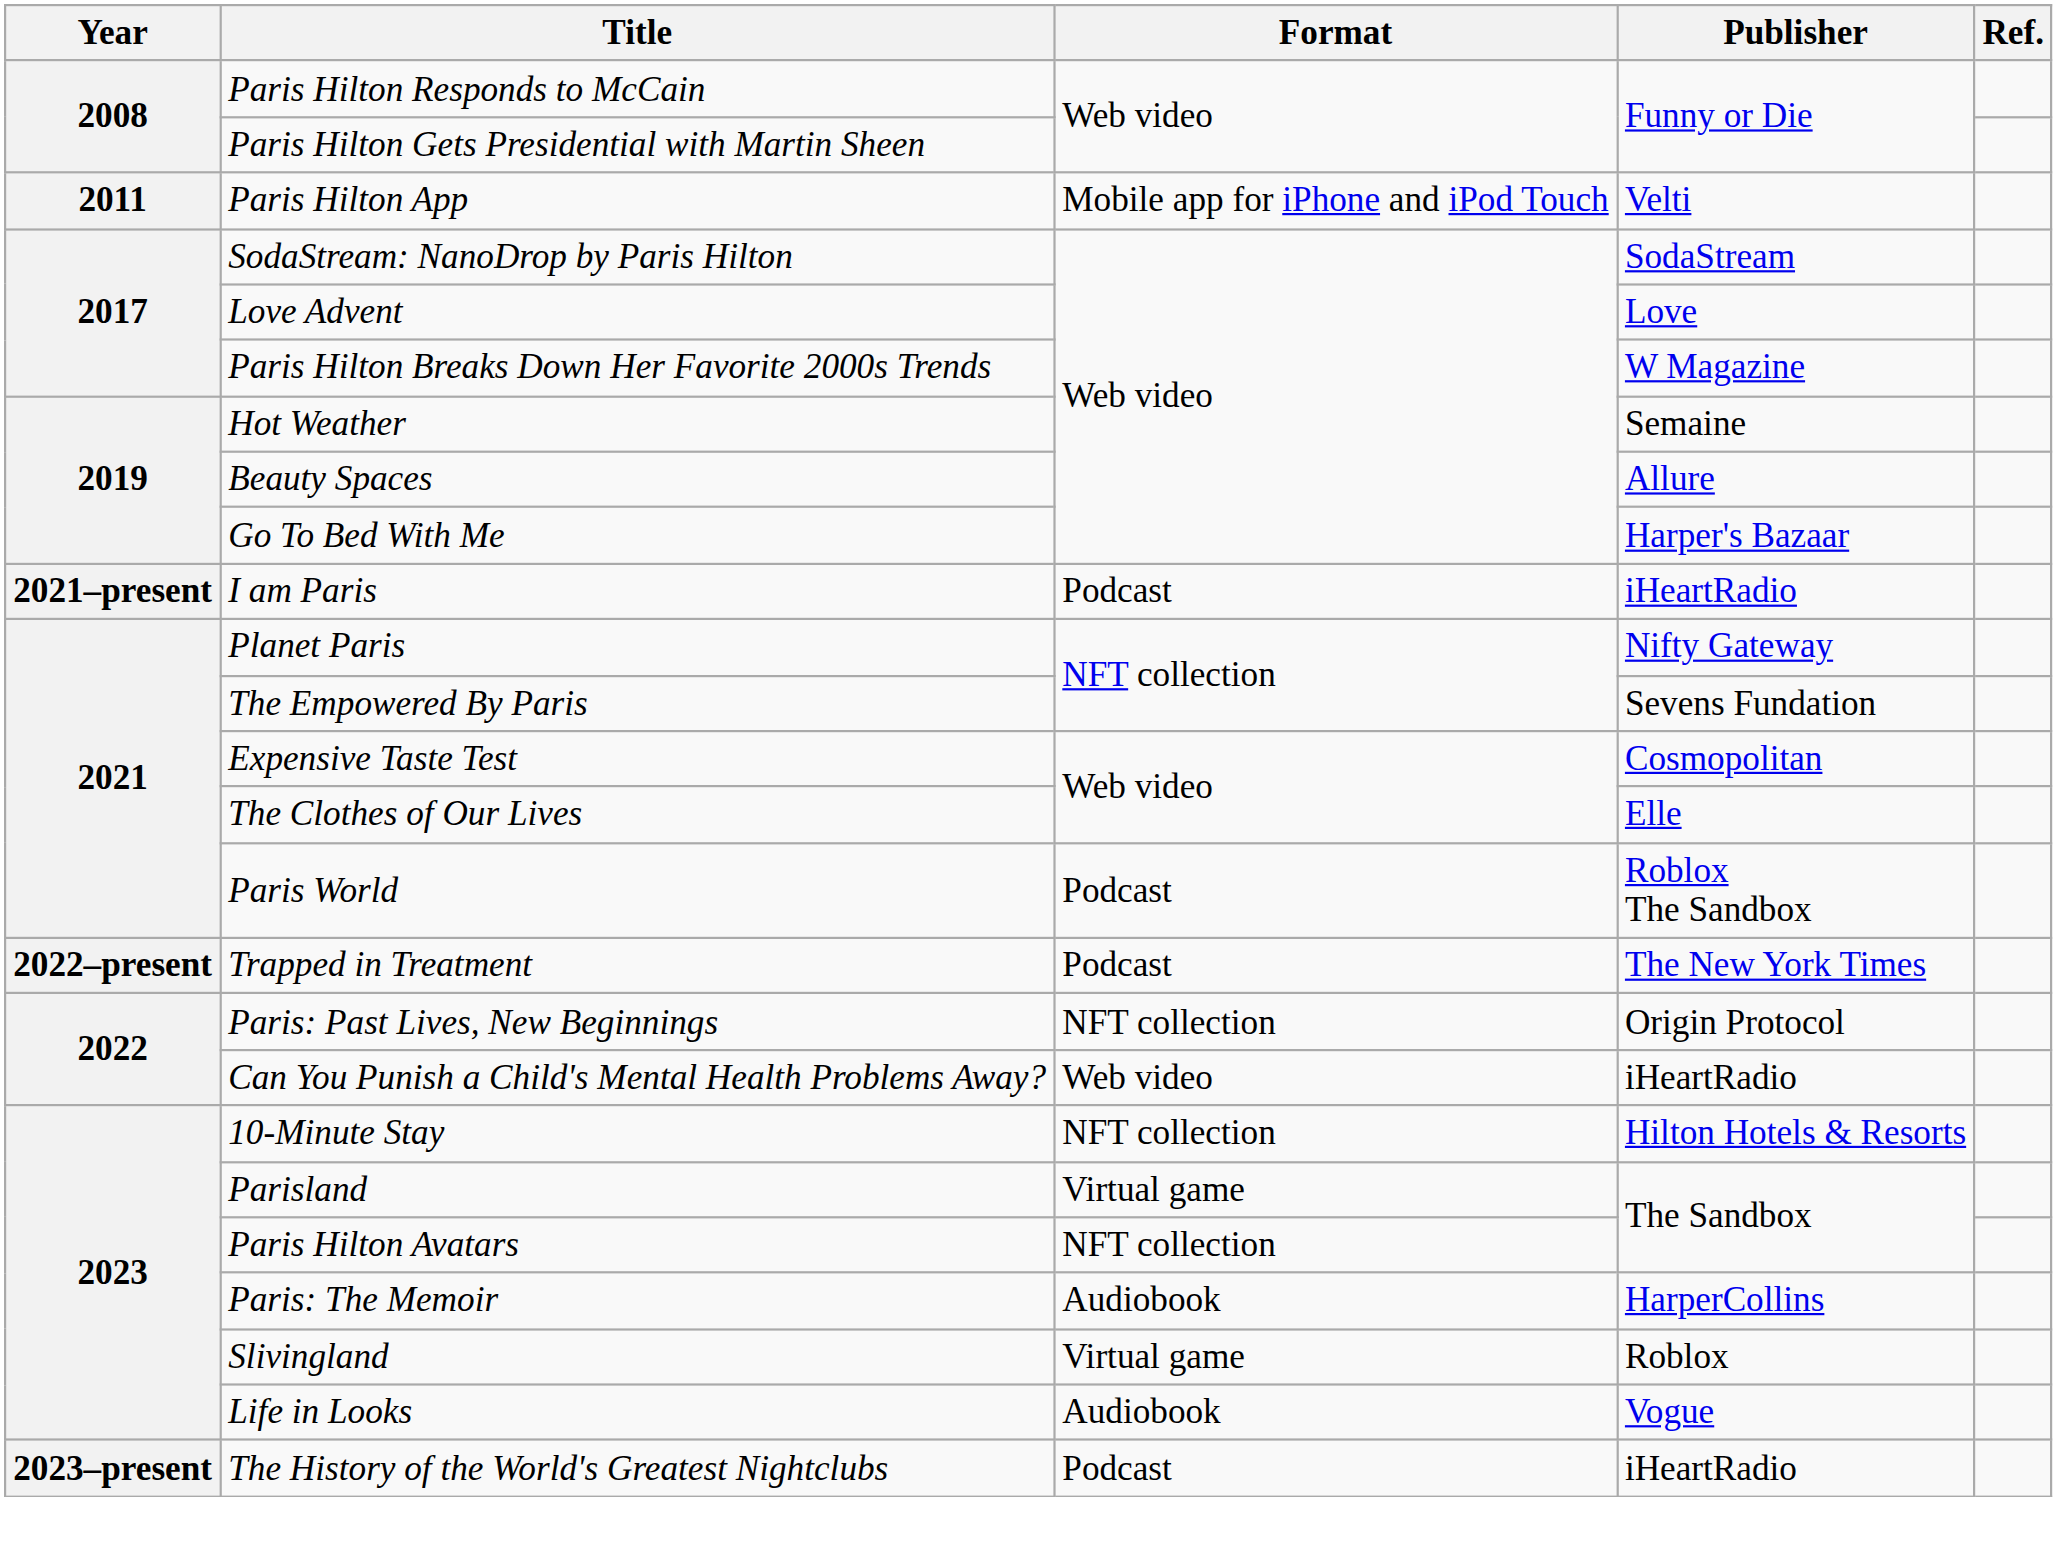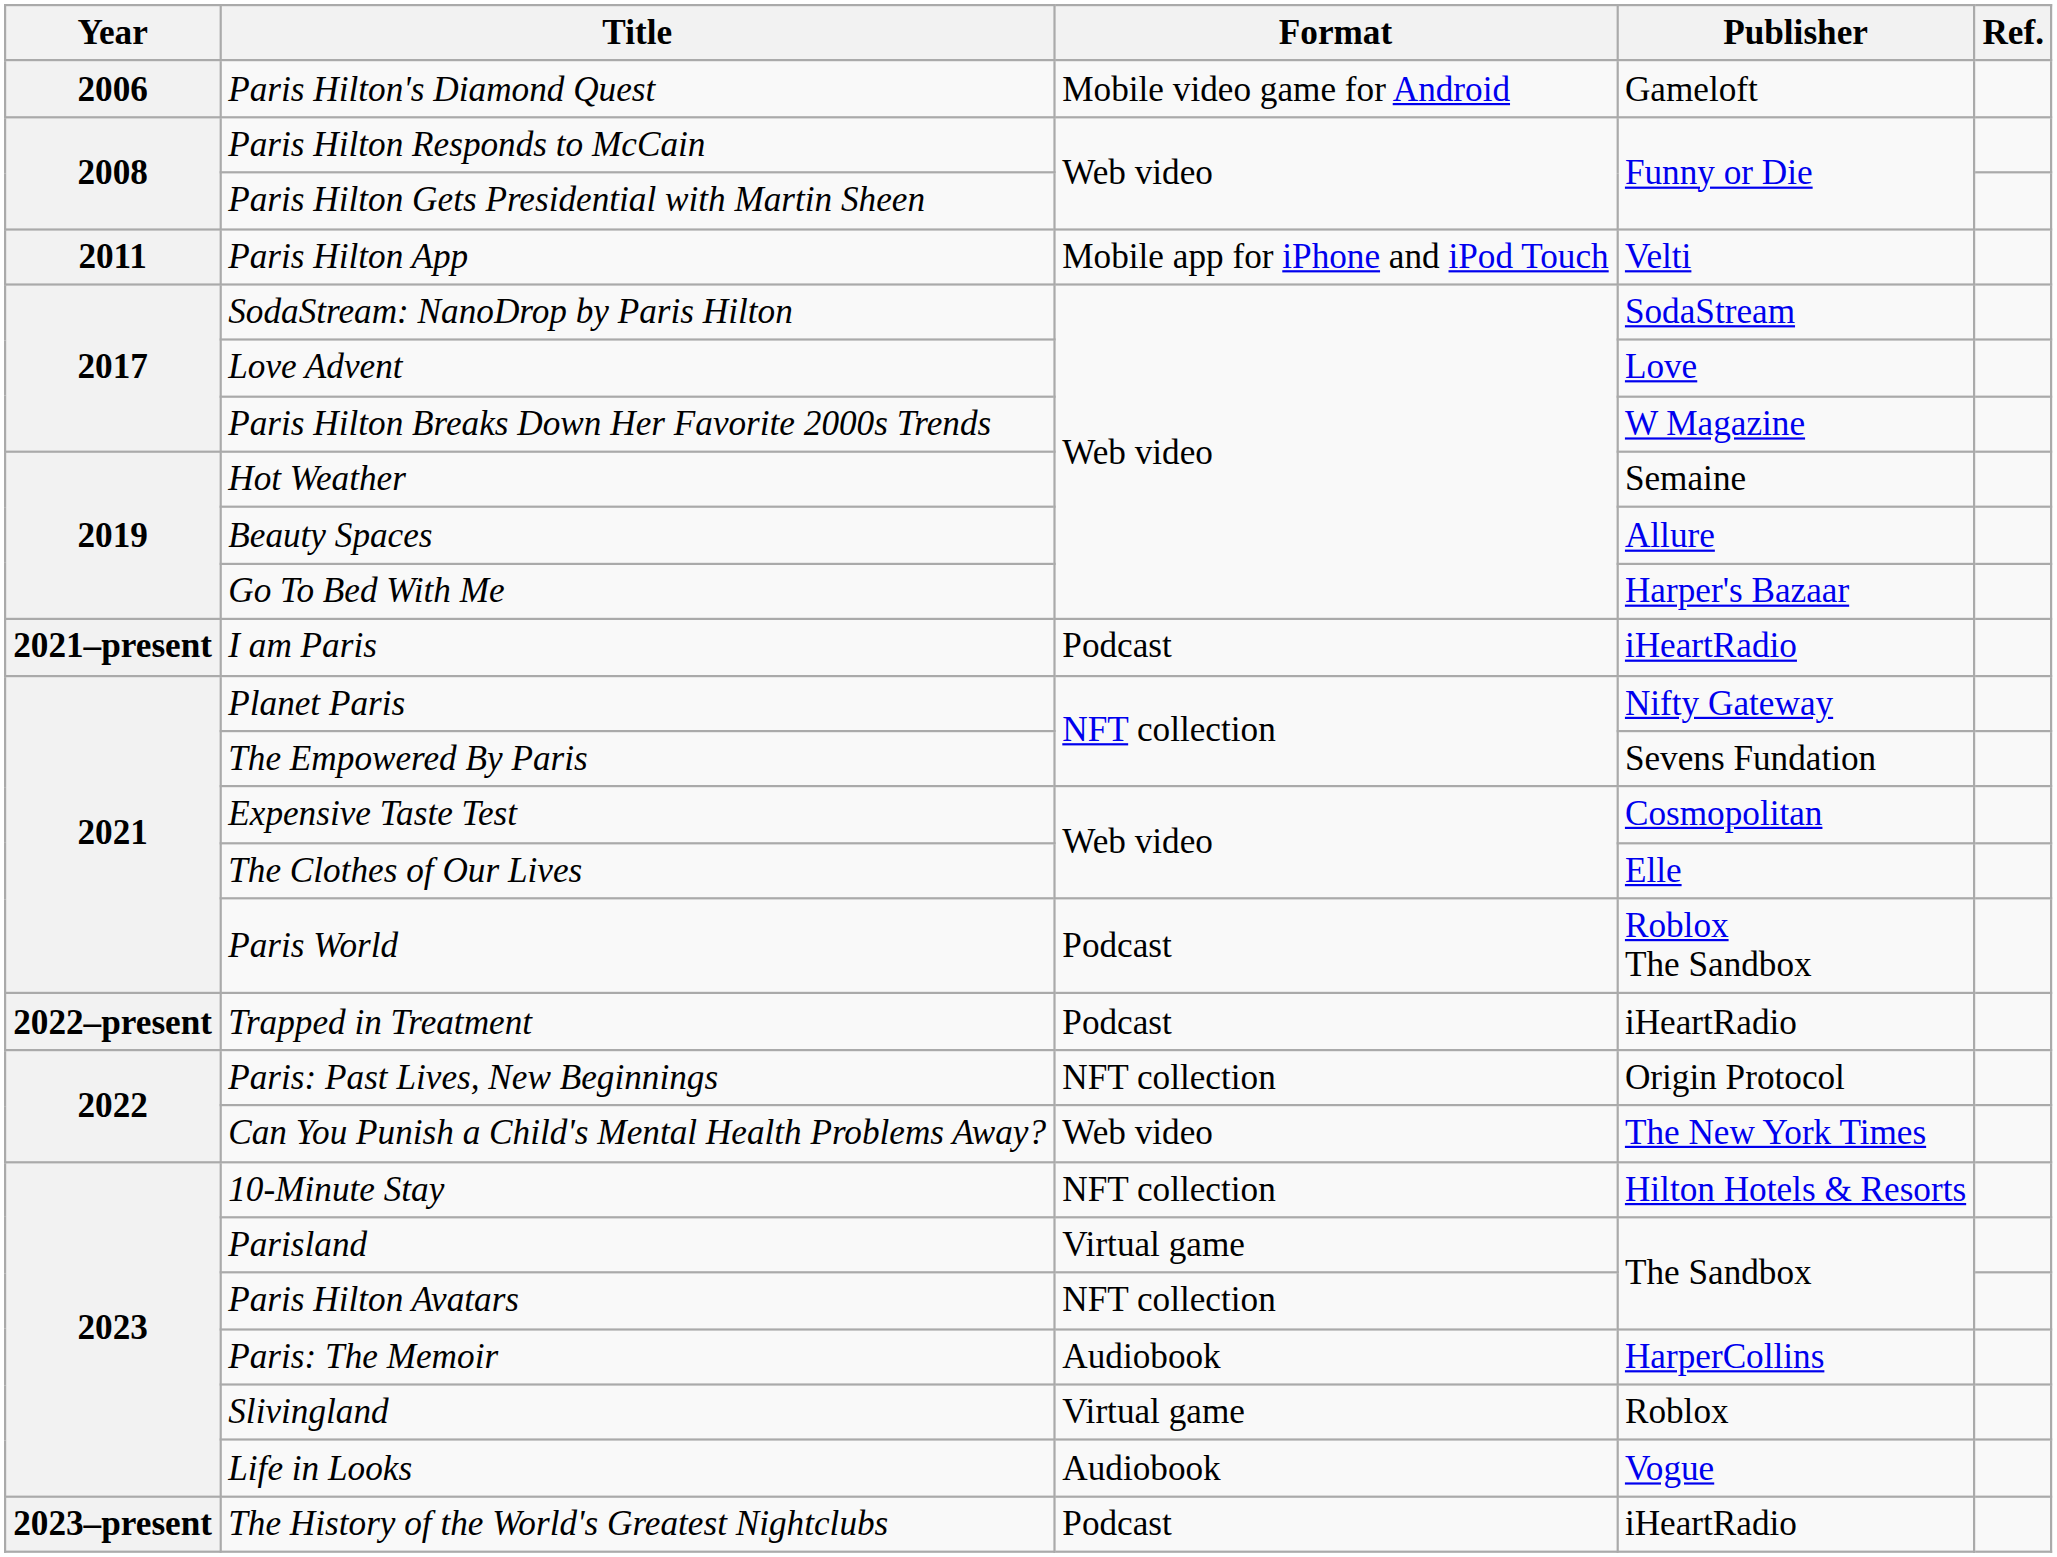 <table class="wikitable sortable">
 <tr>
 <th>Year</th>
 <th>Title</th>
 <th>Format</th>
 <th>Publisher</th>
 <th class="unsortable">Ref.</th>
+</tr>
+<tr>
+<th scope=row>2006</th>
+<td><em>Paris Hilton's Diamond Quest</em></td>
+<td>Mobile video game for <a href='#'>Android</a></td>
+<td>Gameloft</td>
+<td></td>
 </tr>
 <tr>
 <th rowspan="2"!scope=row>2008</th>
 <td><em>Paris Hilton Responds to McCain</em></td>
 <td rowspan="2">Web video</td>
 <td rowspan="2"><a href='#'>Funny or Die</a></td>
 <td></td>
 </tr>
 <tr>
 <td><em>Paris Hilton Gets Presidential with Martin Sheen</em></td>
 <td></td>
 </tr>
 <tr>
 <th scope=row>2011</th>
 <td><em>Paris Hilton App</em></td>
 <td>Mobile app for <a href='#'>iPhone</a> and <a href='#'>iPod Touch</a></td>
 <td><a href='#'>Velti</a></td>
 <td></td>
 </tr>
 <tr>
 <th rowspan="3"!scope=row>2017</th>
 <td><em>SodaStream: NanoDrop by Paris Hilton</em></td>
 <td rowspan="6">Web video</td>
 <td><a href='#'>SodaStream</a></td>
 <td></td>
 </tr>
 <tr>
 <td><em>Love Advent</em></td>
 <td><a href='#'>Love</a></td>
 <td></td>
 </tr>
 <tr>
 <td><em>Paris Hilton Breaks Down Her Favorite 2000s Trends</em></td>
 <td><a href='#'>W Magazine</a></td>
 <td></td>
 </tr>
 <tr>
 <th rowspan="3"!scope=row>2019</th>
 <td><em>Hot Weather</em></td>
 <td>Semaine</td>
 <td></td>
 </tr>
 <tr>
 <td><em>Beauty Spaces</em></td>
 <td><a href='#'>Allure</a></td>
 <td></td>
 </tr>
 <tr>
 <td><em>Go To Bed With Me</em></td>
 <td><a href='#'>Harper's Bazaar</a></td>
 <td></td>
 </tr>
 <tr>
 <th scope=row>2021–present</th>
 <td><em>I am Paris</em></td>
 <td>Podcast</td>
 <td><a href='#'>iHeartRadio</a></td>
 <td></td>
 </tr>
 <tr>
 <th rowspan="5"!scope=row>2021</th>
 <td><em>Planet Paris</em></td>
 <td rowspan="2"><a href='#'>NFT</a> collection</td>
 <td><a href='#'>Nifty Gateway</a></td>
 <td></td>
 </tr>
 <tr>
 <td><em>The Empowered By Paris</em></td>
 <td>Sevens Fundation</td>
 <td></td>
 </tr>
 <tr>
 <td><em>Expensive Taste Test</em></td>
 <td rowspan="2">Web video</td>
 <td><a href='#'>Cosmopolitan</a></td>
 <td></td>
 </tr>
 <tr>
 <td><em>The Clothes of Our Lives</em></td>
 <td><a href='#'>Elle</a></td>
 <td></td>
 </tr>
 <tr>
 <td><em>Paris World</em></td>
 <td>Podcast</td>
 <td><a href='#'>Roblox</a><br>The Sandbox</td>
 <td></td>
 </tr>
 <tr>
 <th scope=row>2022–present</th>
 <td><em>Trapped in Treatment</em></td>
 <td>Podcast</td>
-<td><a href='#'>The New York Times</a></td>
+<td>iHeartRadio</td>
 <td></td>
 </tr>
 <tr>
 <th rowspan="2"!scope=row>2022</th>
 <td><em>Paris: Past Lives, New Beginnings</em></td>
 <td>NFT collection</td>
 <td>Origin Protocol</td>
 <td></td>
 </tr>
 <tr>
 <td><em>Can You Punish a Child's Mental Health Problems Away?</em></td>
 <td>Web video</td>
-<td>iHeartRadio</td>
+<td><a href='#'>The New York Times</a></td>
 <td></td>
 </tr>
 <tr>
 <th rowspan="6"!scope=row>2023</th>
 <td><em>10-Minute Stay</em></td>
 <td>NFT collection</td>
 <td><a href='#'>Hilton Hotels & Resorts</a></td>
 <td></td>
 </tr>
 <tr>
 <td><em>Parisland</em></td>
 <td>Virtual game</td>
 <td rowspan="2">The Sandbox</td>
 <td></td>
 </tr>
 <tr>
 <td><em>Paris Hilton Avatars</em></td>
 <td>NFT collection</td>
 <td></td>
 </tr>
 <tr>
 <td><em>Paris: The Memoir</em></td>
 <td>Audiobook</td>
 <td><a href='#'>HarperCollins</a></td>
 <td></td>
 </tr>
 <tr>
 <td><em>Slivingland</em></td>
 <td>Virtual game</td>
 <td>Roblox</td>
 <td></td>
 </tr>
 <tr>
 <td><em>Life in Looks</em></td>
 <td>Audiobook</td>
 <td><a href='#'>Vogue</a></td>
 <td></td>
 </tr>
 <tr>
 <th scope=row>2023–present</th>
 <td><em>The History of the World's Greatest Nightclubs</em></td>
 <td>Podcast</td>
 <td>iHeartRadio</td>
 <td></td>
 </tr>
 </table>
